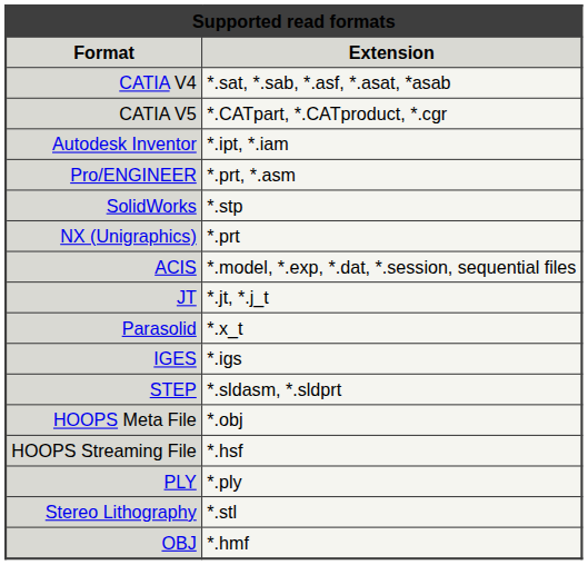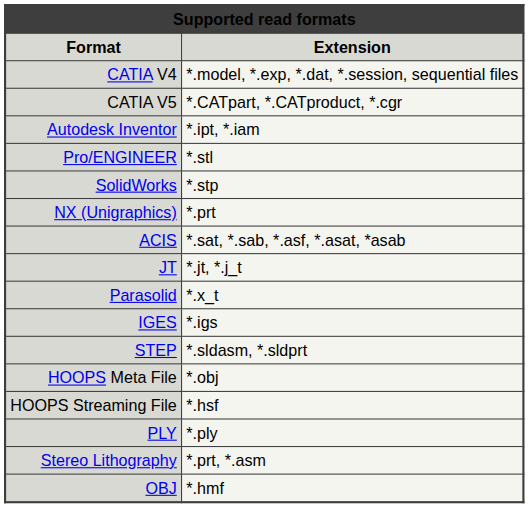 <table border="1" cellpadding="4" cellspacing="0" style="margin: 1em 1em 1em 0; background: #f5f5f0; border: 2px #3E3E3E solid; border-collapse: collapse; font-size: 95%;">
 <tr>
 <th colspan="5" style="background:#3E3E3E" align="center"><span>Supported read formats</span></th>
 </tr>
 <tr>
 <td style="background:#d9d9d3" align="center"><strong>Format</strong></td>
 <td style="background:#d9d9d3" align="center"><strong>Extension</strong></td>
 </tr>
 <tr>
 <td style="background:#d9d9d3" align="right"><a href='#'>CATIA</a> V4</td>
-<td align="left">*.sat, *.sab, *.asf, *.asat, *asab</td>
+<td align="left">*.model, *.exp, *.dat, *.session, sequential files</td>
 </tr>
 <tr>
 <td style="background:#d9d9d3" align="right">CATIA V5</td>
 <td align="left">*.CATpart, *.CATproduct, *.cgr</td>
 </tr>
 <tr>
 <td style="background:#d9d9d3" align="right"><a href='#'>Autodesk Inventor</a></td>
 <td align="left">*.ipt, *.iam</td>
 </tr>
 <tr>
 <td style="background:#d9d9d3" align="right"><a href='#'>Pro/ENGINEER</a></td>
-<td align="left">*.prt, *.asm</td>
+<td align="left">*.stl</td>
 </tr>
 <tr>
 <td style="background:#d9d9d3" align="right"><a href='#'>SolidWorks</a></td>
 <td align="left">*.stp</td>
 </tr>
 <tr>
 <td style="background:#d9d9d3" align="right"><a href='#'>NX (Unigraphics)</a></td>
 <td align="left">*.prt</td>
 </tr>
 <tr>
 <td style="background:#d9d9d3" align="right"><a href='#'>ACIS</a></td>
-<td align="left">*.model, *.exp, *.dat, *.session, sequential files</td>
+<td align="left">*.sat, *.sab, *.asf, *.asat, *asab</td>
 </tr>
 <tr>
 <td style="background:#d9d9d3" align="right"><a href='#'>JT</a></td>
 <td align="left">*.jt, *.j_t</td>
 </tr>
 <tr>
 <td style="background:#d9d9d3" align="right"><a href='#'>Parasolid</a></td>
 <td align="left">*.x_t</td>
 </tr>
 <tr>
 <td style="background:#d9d9d3" align="right"><a href='#'>IGES</a></td>
 <td align="left">*.igs</td>
 </tr>
 <tr>
 <td style="background:#d9d9d3" align="right"><a href='#'>STEP</a></td>
 <td align="left">*.sldasm, *.sldprt</td>
 </tr>
 <tr>
 <td style="background:#d9d9d3" align="right"><a href='#'>HOOPS</a> Meta File</td>
 <td align="left">*.obj</td>
 </tr>
 <tr>
 <td style="background:#d9d9d3" align="right">HOOPS Streaming File</td>
 <td align="left">*.hsf</td>
 </tr>
 <tr>
 <td style="background:#d9d9d3" align="right"><a href='#'>PLY</a></td>
 <td align="left">*.ply</td>
 </tr>
 <tr>
 <td style="background:#d9d9d3" align="right"><a href='#'>Stereo Lithography</a></td>
-<td align="left">*.stl</td>
+<td align="left">*.prt, *.asm</td>
 </tr>
 <tr>
 <td style="background:#d9d9d3" align="right"><a href='#'>OBJ</a></td>
 <td align="left">*.hmf</td>
 </tr>
 </table>
